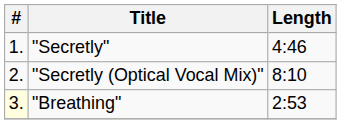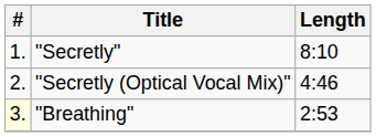 <table class="wikitable">
 <tr>
 <th>#</th>
 <th>Title</th>
 <th>Length</th>
 </tr>
 <tr>
 <td>1.</td>
 <td>"Secretly"</td>
-<td>4:46</td>
+<td>8:10</td>
 </tr>
 <tr>
 <td>2.</td>
 <td>"Secretly (Optical Vocal Mix)"</td>
-<td>8:10</td>
+<td>4:46</td>
 </tr>
 <tr>
 <td style="background: lightyellow;">3.</td>
 <td>"Breathing"</td>
 <td>2:53</td>
 </tr>
 <tr>
 </tr>
 </table>
